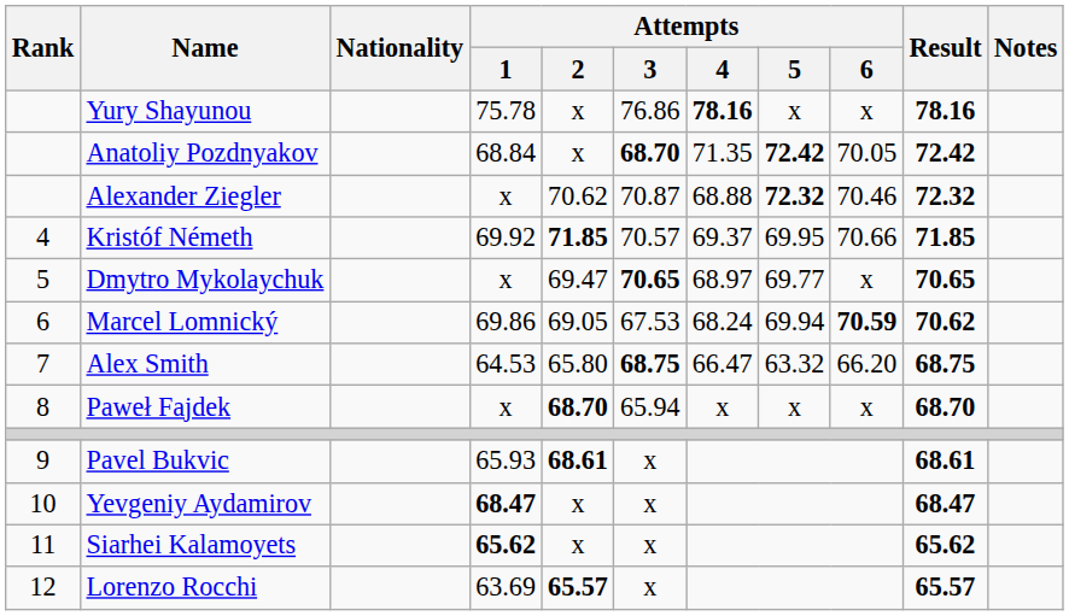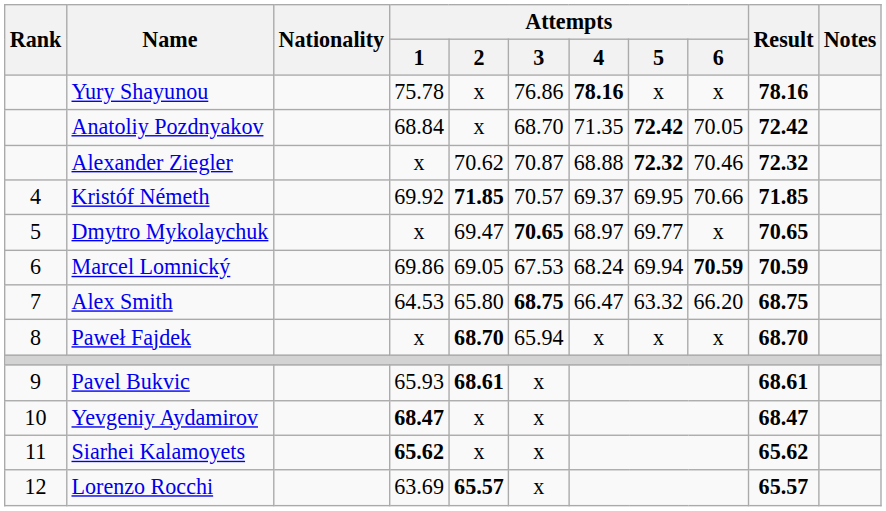 <table class="wikitable sortable" style="text-align:center">
 <tr>
 <th rowspan=2>Rank</th>
 <th rowspan=2>Name</th>
 <th rowspan=2>Nationality</th>
 <th colspan=6>Attempts</th>
 <th rowspan=2>Result</th>
 <th rowspan=2>Notes</th>
 </tr>
 <tr>
 <th>1</th>
 <th>2</th>
 <th>3</th>
 <th>4</th>
 <th>5</th>
 <th>6</th>
 </tr>
 <tr>
 <td></td>
 <td align=left><a href='#'>Yury Shayunou</a></td>
 <td align=left></td>
 <td>75.78</td>
 <td>x</td>
 <td>76.86</td>
 <td><strong>78.16</strong></td>
 <td>x</td>
 <td>x</td>
 <td><strong>78.16</strong></td>
 <td></td>
 </tr>
 <tr>
 <td></td>
 <td align=left><a href='#'>Anatoliy Pozdnyakov</a></td>
 <td align=left></td>
 <td>68.84</td>
 <td>x</td>
-<td><strong>68.70</strong></td>
+<td>68.70</td>
 <td>71.35</td>
 <td><strong>72.42</strong></td>
 <td>70.05</td>
 <td><strong>72.42</strong></td>
 <td></td>
 </tr>
 <tr>
 <td></td>
 <td align=left><a href='#'>Alexander Ziegler</a></td>
 <td align=left></td>
 <td>x</td>
 <td>70.62</td>
 <td>70.87</td>
 <td>68.88</td>
 <td><strong>72.32</strong></td>
 <td>70.46</td>
 <td><strong>72.32</strong></td>
 <td></td>
 </tr>
 <tr>
 <td>4</td>
 <td align=left><a href='#'>Kristóf Németh</a></td>
 <td align=left></td>
 <td>69.92</td>
 <td><strong>71.85</strong></td>
 <td>70.57</td>
 <td>69.37</td>
 <td>69.95</td>
 <td>70.66</td>
 <td><strong>71.85</strong></td>
 <td></td>
 </tr>
 <tr>
 <td>5</td>
 <td align=left><a href='#'>Dmytro Mykolaychuk</a></td>
 <td align=left></td>
 <td>x</td>
 <td>69.47</td>
 <td><strong>70.65</strong></td>
 <td>68.97</td>
 <td>69.77</td>
 <td>x</td>
 <td><strong>70.65</strong></td>
 <td></td>
 </tr>
 <tr>
 <td>6</td>
 <td align=left><a href='#'>Marcel Lomnický</a></td>
 <td align=left></td>
 <td>69.86</td>
 <td>69.05</td>
 <td>67.53</td>
 <td>68.24</td>
 <td>69.94</td>
 <td><strong>70.59</strong></td>
-<td><strong>70.62</strong></td>
+<td><strong>70.59</strong></td>
 <td></td>
 </tr>
 <tr>
 <td>7</td>
 <td align=left><a href='#'>Alex Smith</a></td>
 <td align=left></td>
 <td>64.53</td>
 <td>65.80</td>
 <td><strong>68.75</strong></td>
 <td>66.47</td>
 <td>63.32</td>
 <td>66.20</td>
 <td><strong>68.75</strong></td>
 <td></td>
 </tr>
 <tr>
 <td>8</td>
 <td align=left><a href='#'>Paweł Fajdek</a></td>
 <td align=left></td>
 <td>x</td>
 <td><strong>68.70</strong></td>
 <td>65.94</td>
 <td>x</td>
 <td>x</td>
 <td>x</td>
 <td><strong>68.70</strong></td>
 <td></td>
 </tr>
 <tr>
 <td colspan=11 bgcolor=lightgray></td>
 </tr>
 <tr>
 <td>9</td>
 <td align=left><a href='#'>Pavel Bukvic</a></td>
 <td align=left></td>
 <td>65.93</td>
 <td><strong>68.61</strong></td>
 <td>x</td>
 <td colspan=3></td>
 <td><strong>68.61</strong></td>
 <td></td>
 </tr>
 <tr>
 <td>10</td>
 <td align=left><a href='#'>Yevgeniy Aydamirov</a></td>
 <td align=left></td>
 <td><strong>68.47</strong></td>
 <td>x</td>
 <td>x</td>
 <td colspan=3></td>
 <td><strong>68.47</strong></td>
 <td></td>
 </tr>
 <tr>
 <td>11</td>
 <td align=left><a href='#'>Siarhei Kalamoyets</a></td>
 <td align=left></td>
 <td><strong>65.62</strong></td>
 <td>x</td>
 <td>x</td>
 <td colspan=3></td>
 <td><strong>65.62</strong></td>
 <td></td>
 </tr>
 <tr>
 <td>12</td>
 <td align=left><a href='#'>Lorenzo Rocchi</a></td>
 <td align=left></td>
 <td>63.69</td>
 <td><strong>65.57</strong></td>
 <td>x</td>
 <td colspan=3></td>
 <td><strong>65.57</strong></td>
 <td></td>
 </tr>
 </table>
